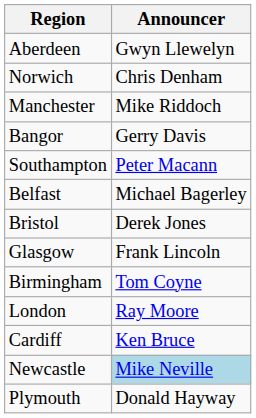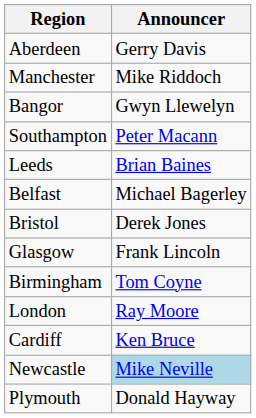 <table class="wikitable">
 <tr>
 <th>Region</th>
 <th>Announcer</th>
 </tr>
 <tr>
 <td>Aberdeen</td>
-<td>Gwyn Llewelyn</td>
-</tr>
-<tr>
-<td>Norwich</td>
-<td>Chris Denham</td>
+<td>Gerry Davis</td>
 </tr>
 <tr>
 <td>Manchester</td>
 <td>Mike Riddoch</td>
 </tr>
 <tr>
 <td>Bangor</td>
-<td>Gerry Davis</td>
+<td>Gwyn Llewelyn</td>
 </tr>
 <tr>
 <td>Southampton</td>
 <td><a href='#'>Peter Macann</a></td>
+</tr>
+<tr>
+<td>Leeds</td>
+<td><a href='#'>Brian Baines</a></td>
 </tr>
 <tr>
 <td>Belfast</td>
 <td>Michael Bagerley</td>
 </tr>
 <tr>
 <td>Bristol</td>
 <td>Derek Jones</td>
 </tr>
 <tr>
 <td>Glasgow</td>
 <td>Frank Lincoln</td>
 </tr>
 <tr>
 <td>Birmingham</td>
 <td><a href='#'>Tom Coyne</a></td>
 </tr>
 <tr>
 <td>London</td>
 <td><a href='#'>Ray Moore</a></td>
 </tr>
 <tr>
 <td>Cardiff</td>
 <td><a href='#'>Ken Bruce</a></td>
 </tr>
 <tr>
 <td>Newcastle</td>
 <td style="background: lightblue;"><a href='#'>Mike Neville</a></td>
 </tr>
 <tr>
 <td>Plymouth</td>
 <td>Donald Hayway</td>
 </tr>
 </table>
